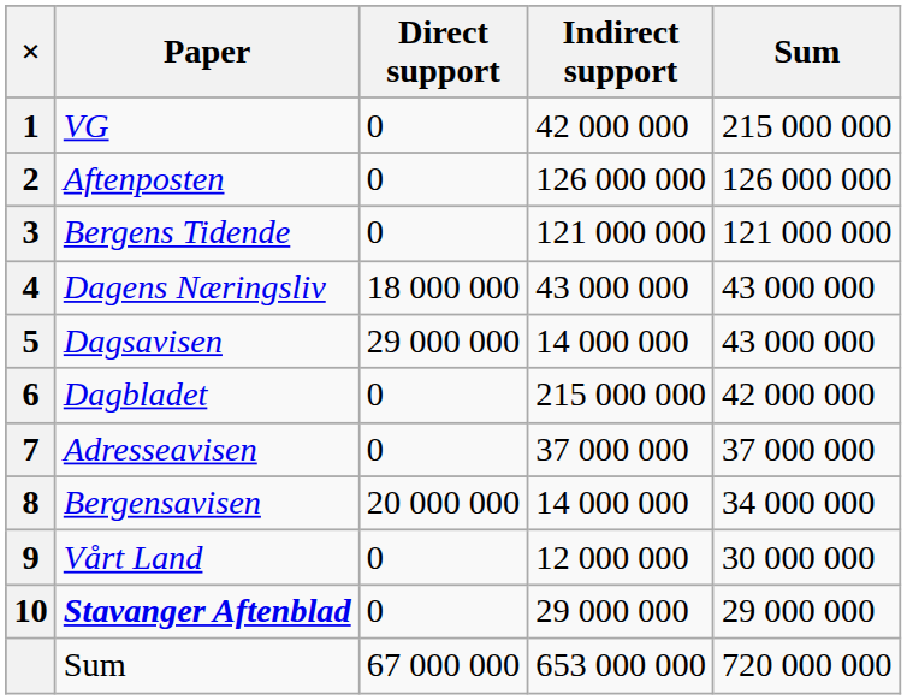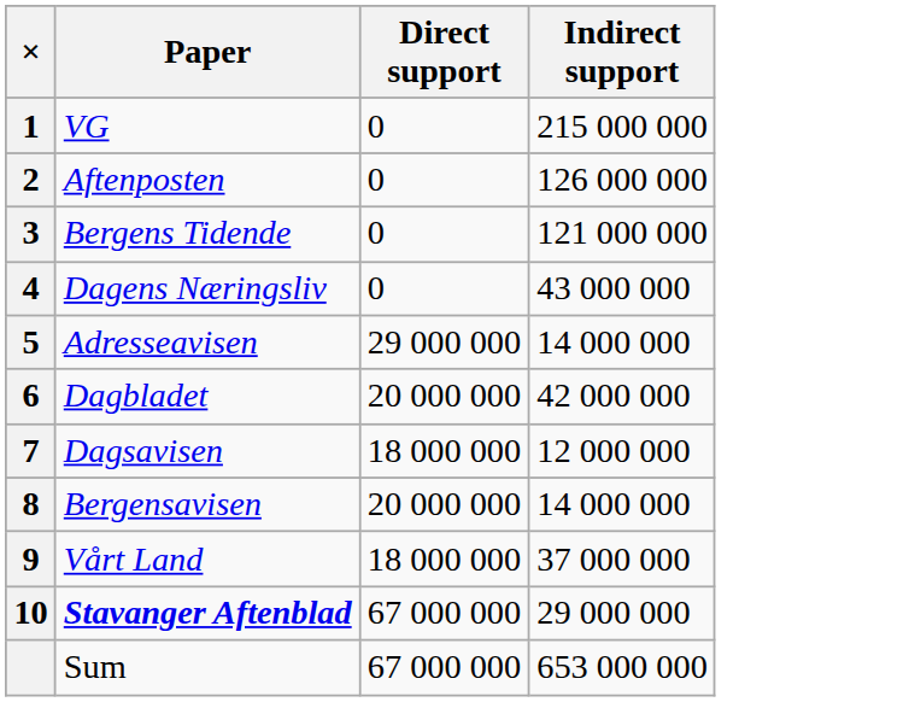 <table class=wikitable>
 <tr>
 <th>×</th>
 <th>Paper</th>
 <th>Direct <br>support</th>
 <th>Indirect <br>support</th>
-<th>Sum</th>
 </tr>
 <tr>
 <th>1</th>
 <td><em><a href='#'>VG</a></em></td>
 <td>0</td>
-<td>42 000 000</td>
 <td>215 000 000</td>
 </tr>
 <tr>
 <th>2</th>
 <td><em><a href='#'>Aftenposten</a></em></td>
 <td>0</td>
 <td>126 000 000</td>
-<td>126 000 000</td>
 </tr>
 <tr>
 <th>3</th>
 <td><em><a href='#'>Bergens Tidende</a></em></td>
 <td>0</td>
 <td>121 000 000</td>
-<td>121 000 000</td>
 </tr>
 <tr>
 <th>4</th>
 <td><em><a href='#'>Dagens Næringsliv</a></em></td>
-<td>18 000 000</td>
-<td>43 000 000</td>
+<td>0</td>
 <td>43 000 000</td>
 </tr>
 <tr>
 <th>5</th>
-<td><em><a href='#'>Dagsavisen</a></em></td>
+<td><em><a href='#'>Adresseavisen</a></em></td>
 <td>29 000 000</td>
 <td>14 000 000</td>
-<td>43 000 000</td>
 </tr>
 <tr>
 <th>6</th>
 <td><em><a href='#'>Dagbladet</a></em></td>
-<td>0</td>
-<td>215 000 000</td>
+<td>20 000 000</td>
 <td>42 000 000</td>
 </tr>
 <tr>
 <th>7</th>
-<td><em><a href='#'>Adresseavisen</a></em></td>
-<td>0</td>
-<td>37 000 000</td>
-<td>37 000 000</td>
+<td><em><a href='#'>Dagsavisen</a></em></td>
+<td>18 000 000</td>
+<td>12 000 000</td>
 </tr>
 <tr>
 <th>8</th>
 <td><em><a href='#'>Bergensavisen</a></em></td>
 <td>20 000 000</td>
 <td>14 000 000</td>
-<td>34 000 000</td>
 </tr>
 <tr>
 <th>9</th>
 <td><em><a href='#'>Vårt Land</a></em></td>
-<td>0</td>
-<td>12 000 000</td>
-<td>30 000 000</td>
+<td>18 000 000</td>
+<td>37 000 000</td>
 </tr>
 <tr>
 <th>10</th>
 <td><strong><em><a href='#'>Stavanger Aftenblad</a></em></strong></td>
-<td>0</td>
-<td>29 000 000</td>
+<td>67 000 000</td>
 <td>29 000 000</td>
 </tr>
 <tr>
 <th></th>
 <td>Sum</td>
 <td>67 000 000</td>
 <td>653 000 000</td>
-<td>720 000 000</td>
 </tr>
 </table>
